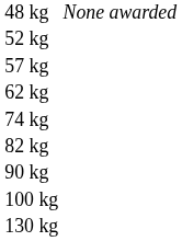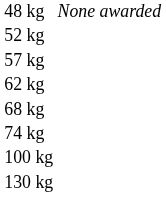 <table>
 <tr>
 <td rowspan=2>48 kg</td>
 <td rowspan=2><em>None awarded</em></td>
 <td></td>
 <td rowspan=2></td>
 </tr>
 <tr>
 <td></td>
 </tr>
 <tr>
 <td>52 kg</td>
 <td></td>
 <td></td>
 <td></td>
 </tr>
 <tr>
 <td>57 kg</td>
 <td></td>
 <td></td>
 <td></td>
 </tr>
 <tr>
 <td>62 kg</td>
 <td></td>
 <td></td>
 <td></td>
 </tr>
 <tr>
-<td>74 kg</td>
+<td>68 kg</td>
 <td></td>
 <td></td>
 <td></td>
 </tr>
 <tr>
-<td>82 kg</td>
-<td></td>
-<td></td>
-<td></td>
-</tr>
-<tr>
-<td>90 kg</td>
+<td>74 kg</td>
 <td></td>
 <td></td>
 <td></td>
 </tr>
 <tr>
 <td>100 kg</td>
 <td></td>
 <td></td>
 <td></td>
 </tr>
 <tr>
 <td>130 kg</td>
 <td></td>
 <td></td>
 <td></td>
 </tr>
 </table>
